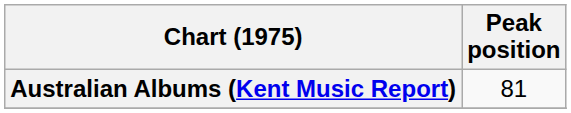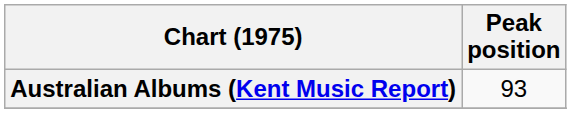 <table class="wikitable sortable plainrowheaders" style="text-align:center">
 <tr>
 <th scope="col">Chart (1975)</th>
 <th scope="col">Peak<br> position</th>
 </tr>
 <tr>
 <th scope="row">Australian Albums (<a href='#'>Kent Music Report</a>)</th>
-<td align="center">81</td>
+<td align="center">93</td>
 </tr>
 <tr>
 </tr>
 <tr>
 </tr>
 <tr>
 </tr>
 </table>
